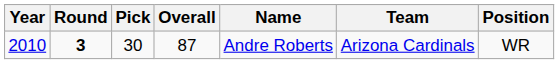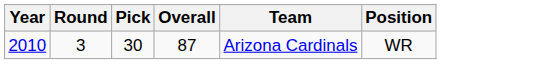 <table class="wikitable sortable" style="text-align:center;">
 <tr>
 <th>Year</th>
 <th>Round</th>
 <th>Pick</th>
 <th>Overall</th>
-<th>Name</th>
 <th>Team</th>
 <th>Position</th>
 </tr>
 <tr>
 <td><a href='#'>2010</a></td>
-<td><strong>3</strong></td>
+<td>3</td>
 <td>30</td>
 <td>87</td>
-<td><a href='#'>Andre Roberts</a></td>
 <td><a href='#'>Arizona Cardinals</a></td>
 <td>WR</td>
 </tr>
 </table>
